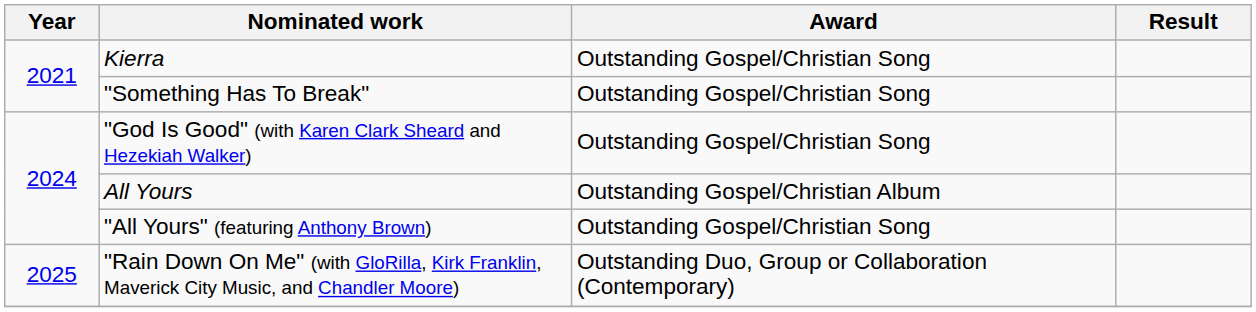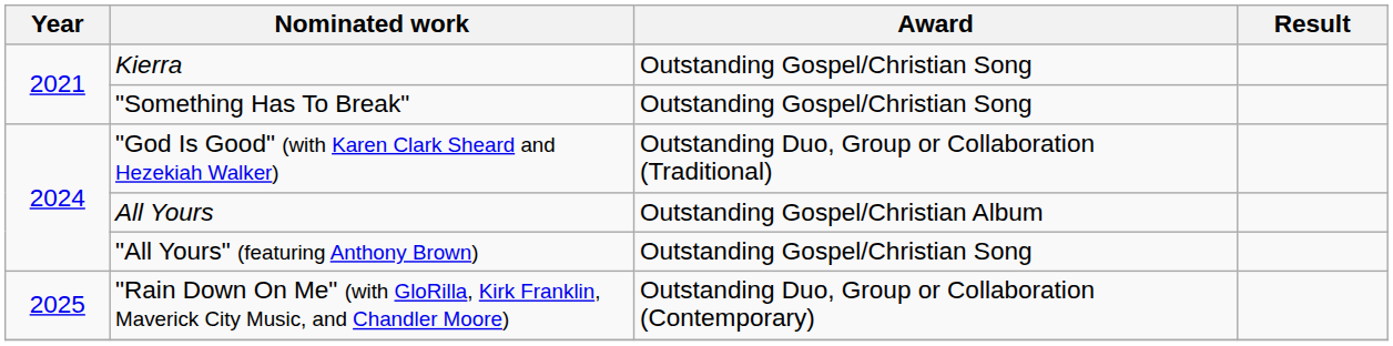 <table class="wikitable" style="width:70%;">
 <tr>
 <th style="width:3%;">Year</th>
 <th style="width:20%;">Nominated work</th>
 <th style="width:23%;">Award</th>
 <th style="width:5%;">Result</th>
 </tr>
 <tr>
 <td rowspan=2 align="center"><a href='#'>2021</a></td>
 <td><em>Kierra</em></td>
 <td>Outstanding Gospel/Christian Song</td>
 <td></td>
 </tr>
 <tr>
 <td>"Something Has To Break"</td>
 <td>Outstanding Gospel/Christian Song</td>
 <td></td>
 </tr>
 <tr>
 <td rowspan=3 align="center"><a href='#'>2024</a></td>
 <td>"God Is Good" <small>(with <a href='#'>Karen Clark Sheard</a> and <a href='#'>Hezekiah Walker</a>)</small></td>
-<td>Outstanding Gospel/Christian Song</td>
+<td>Outstanding Duo, Group or Collaboration (Traditional)</td>
 <td></td>
 </tr>
 <tr>
 <td><em>All Yours</em></td>
 <td>Outstanding Gospel/Christian Album</td>
 <td></td>
 </tr>
 <tr>
 <td>"All Yours" <small>(featuring <a href='#'> Anthony Brown</a>)</small></td>
 <td>Outstanding Gospel/Christian Song</td>
 <td></td>
 </tr>
 <tr>
 <td align="center"><a href='#'>2025</a></td>
 <td>"Rain Down On Me" <small>(with <a href='#'>GloRilla</a>, <a href='#'>Kirk Franklin</a>, Maverick City Music, and <a href='#'>Chandler Moore</a>)</small></td>
 <td>Outstanding Duo, Group or Collaboration (Contemporary)</td>
 <td></td>
 </tr>
 <tr>
 </tr>
 </table>
